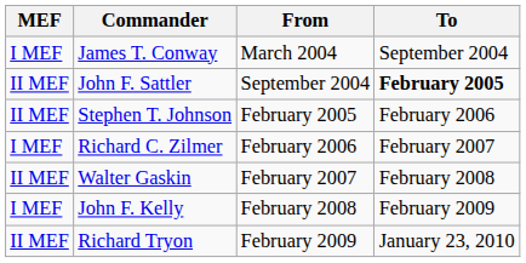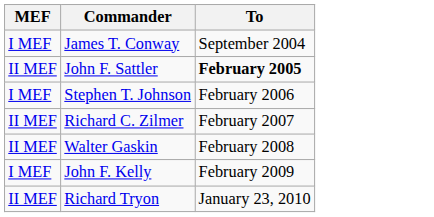 <table class="wikitable">
 <tr>
 <th>MEF</th>
 <th>Commander</th>
-<th>From</th>
 <th>To</th>
 </tr>
 <tr>
 <td><a href='#'>I MEF</a></td>
 <td><a href='#'>James T. Conway</a></td>
-<td>March 2004</td>
 <td>September 2004</td>
 </tr>
 <tr>
 <td><a href='#'>II MEF</a></td>
 <td><a href='#'>John F. Sattler</a></td>
-<td>September 2004</td>
 <td><strong>February 2005</strong></td>
 </tr>
 <tr>
-<td><a href='#'>II MEF</a></td>
+<td><a href='#'>I MEF</a></td>
 <td><a href='#'>Stephen T. Johnson</a></td>
-<td>February 2005</td>
 <td>February 2006</td>
 </tr>
 <tr>
-<td><a href='#'>I MEF</a></td>
+<td><a href='#'>II MEF</a></td>
 <td><a href='#'>Richard C. Zilmer</a></td>
-<td>February 2006</td>
 <td>February 2007</td>
 </tr>
 <tr>
 <td><a href='#'>II MEF</a></td>
 <td><a href='#'>Walter Gaskin</a></td>
-<td>February 2007</td>
 <td>February 2008</td>
 </tr>
 <tr>
 <td><a href='#'>I MEF</a></td>
 <td><a href='#'>John F. Kelly</a></td>
-<td>February 2008</td>
 <td>February 2009</td>
 </tr>
 <tr>
 <td><a href='#'>II MEF</a></td>
 <td><a href='#'>Richard Tryon</a></td>
-<td>February 2009</td>
 <td>January 23, 2010</td>
 </tr>
 </table>
